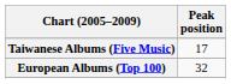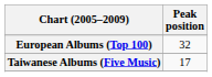 <table class="wikitable sortable plainrowheaders" style="text-align:center">
 <tr>
 <th scope="col">Chart (2005–2009)</th>
 <th scope="col">Peak<br>position</th>
+</tr>
+<tr>
+</tr>
+<tr>
+<th scope="row">European Albums (<a href='#'>Top 100</a>)</th>
+<td>32</td>
 </tr>
 <tr>
 </tr>
 <tr>
 <th scope="row">Taiwanese Albums (<a href='#'>Five Music</a>)</th>
 <td>17</td>
 </tr>
 <tr>
 </tr>
 <tr>
-<th scope="row">European Albums (<a href='#'>Top 100</a>)</th>
-<td>32</td>
-</tr>
-<tr>
-</tr>
-<tr>
 </tr>
 </table>
